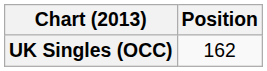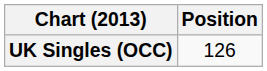 <table class="wikitable plainrowheaders" style="text-align:center;">
 <tr>
 <th scope="col">Chart (2013)</th>
 <th scope="col">Position</th>
 </tr>
 <tr>
 <th scope="row">UK Singles (OCC)</th>
-<td>162</td>
+<td>126</td>
 </tr>
 </table>
